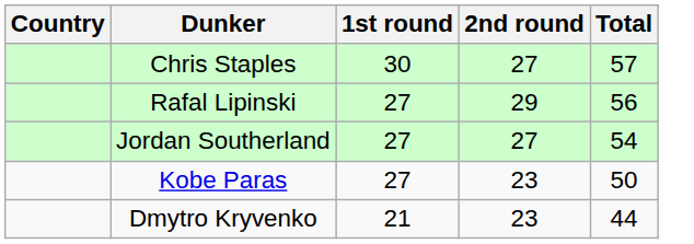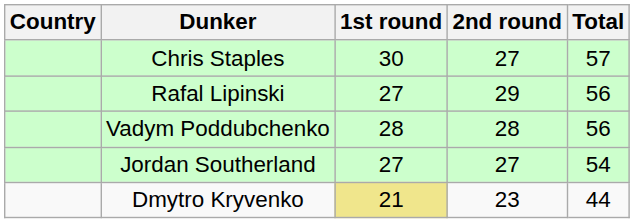 <table class="wikitable sortable" style="text-align:center">
 <tr>
 <th>Country</th>
 <th>Dunker</th>
 <th>1st round</th>
 <th>2nd round</th>
 <th>Total</th>
 </tr>
 <tr bgcolor="#ccffcc">
 <td align=left></td>
 <td>Chris Staples</td>
 <td>30</td>
 <td>27</td>
 <td>57</td>
 </tr>
 <tr bgcolor="#ccffcc">
 <td align=left></td>
 <td>Rafal Lipinski</td>
 <td>27</td>
 <td>29</td>
 <td>56</td>
 </tr>
 <tr bgcolor="#ccffcc">
 <td align=left></td>
+<td>Vadym Poddubchenko</td>
+<td>28</td>
+<td>28</td>
+<td>56</td>
+</tr>
+<tr bgcolor="#ccffcc">
+<td align=left></td>
 <td>Jordan Southerland</td>
 <td>27</td>
 <td>27</td>
 <td>54</td>
 </tr>
 <tr>
 <td align=left></td>
-<td><a href='#'>Kobe Paras</a></td>
-<td>27</td>
-<td>23</td>
-<td>50</td>
-</tr>
-<tr>
-<td align=left></td>
 <td>Dmytro Kryvenko</td>
-<td>21</td>
+<td style="background: khaki;">21</td>
 <td>23</td>
 <td>44</td>
 </tr>
 </table>
